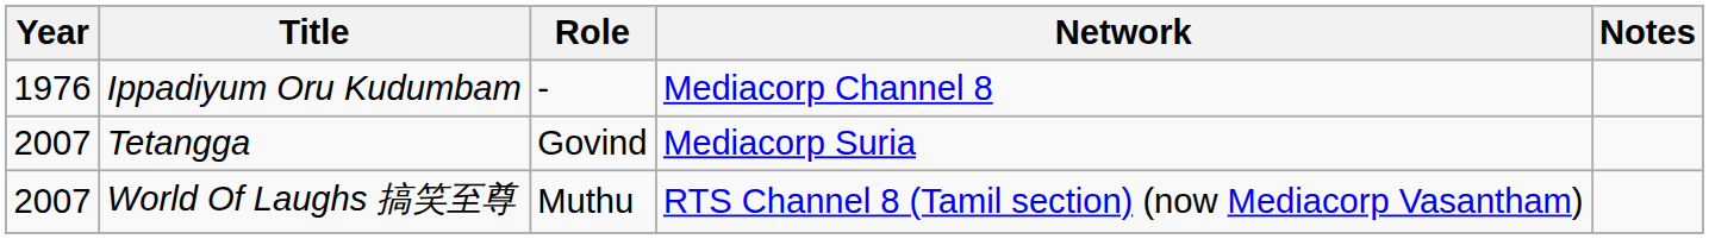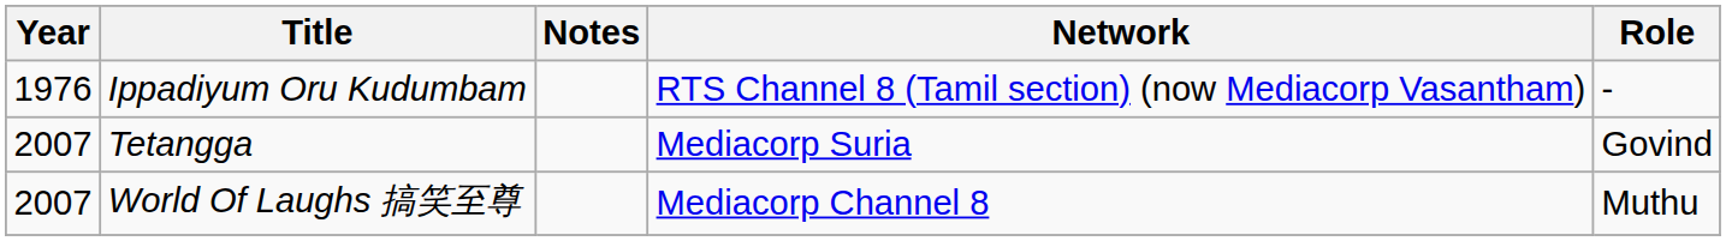 <table class="wikitable">
 <tr>
 <th>Year</th>
 <th>Title</th>
+<th>Notes</th>
+<th>Network</th>
 <th>Role</th>
-<th>Network</th>
-<th>Notes</th>
 </tr>
 <tr>
 <td>1976</td>
 <td><em>Ippadiyum Oru Kudumbam</em></td>
+<td></td>
+<td><a href='#'>RTS Channel 8 (Tamil section)</a> (now <a href='#'>Mediacorp Vasantham</a>)</td>
 <td>-</td>
-<td><a href='#'>Mediacorp Channel 8</a></td>
-<td></td>
 </tr>
 <tr>
 <td>2007</td>
 <td><em>Tetangga</em></td>
+<td></td>
+<td><a href='#'>Mediacorp Suria</a></td>
 <td>Govind</td>
-<td><a href='#'>Mediacorp Suria</a></td>
-<td></td>
 </tr>
 <tr>
 <td>2007</td>
 <td><em>World Of Laughs 搞笑至尊</em></td>
+<td></td>
+<td><a href='#'>Mediacorp Channel 8</a></td>
 <td>Muthu</td>
-<td><a href='#'>RTS Channel 8 (Tamil section)</a> (now <a href='#'>Mediacorp Vasantham</a>)</td>
-<td></td>
 </tr>
 </table>
